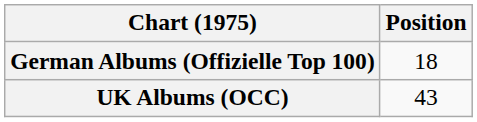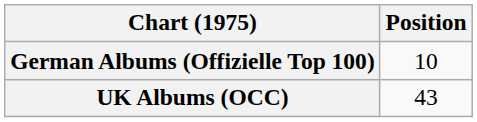 <table class="wikitable plainrowheaders" style="text-align:center;">
 <tr>
 <th scope="col">Chart (1975)</th>
 <th scope="col">Position</th>
 </tr>
 <tr>
 <th scope="row">German Albums (Offizielle Top 100)</th>
-<td>18</td>
+<td>10</td>
 </tr>
 <tr>
 <th scope="row">UK Albums (OCC)</th>
 <td>43</td>
 </tr>
 </table>
